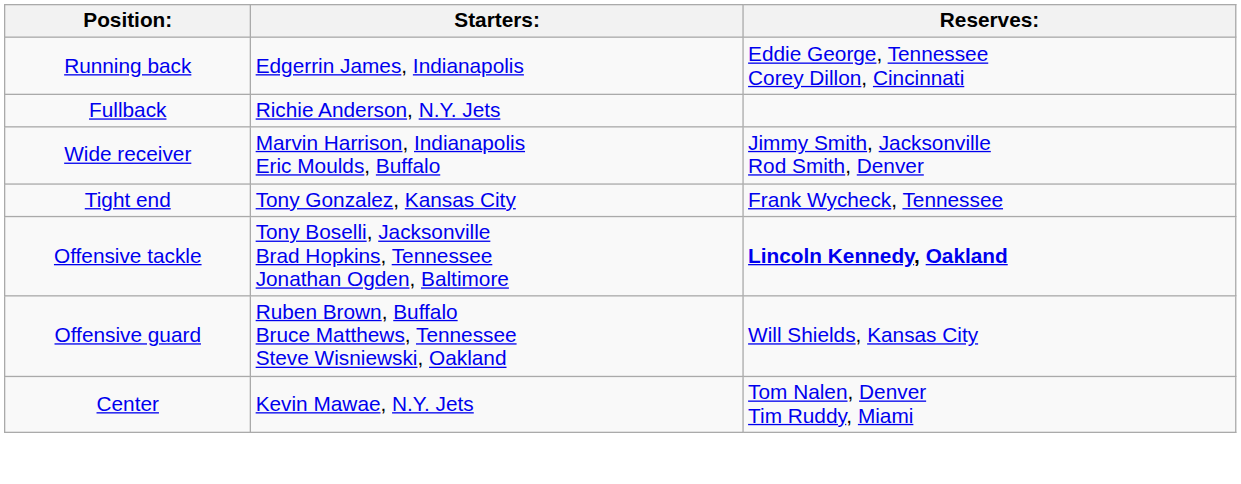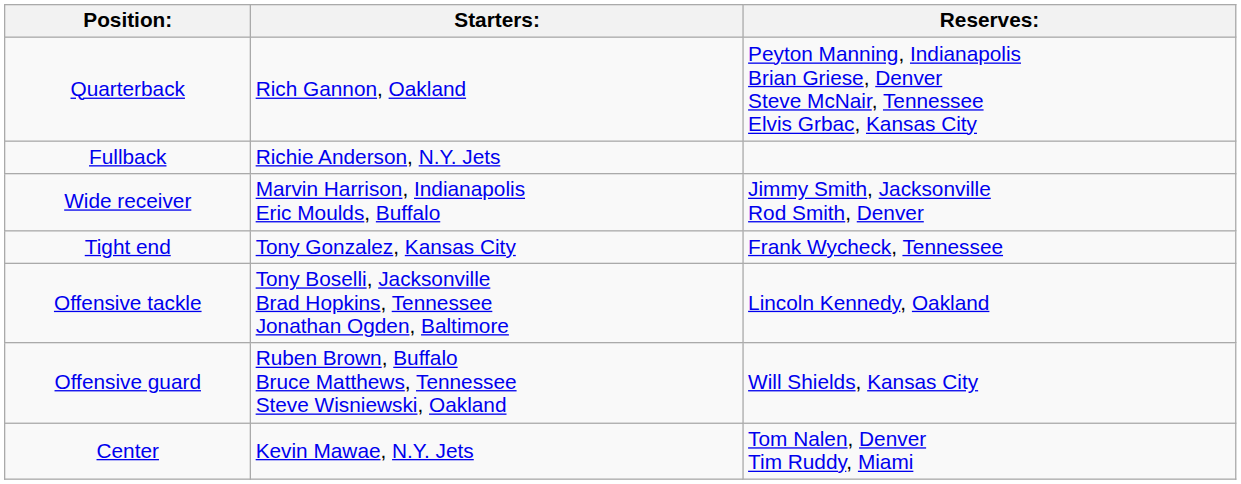 <table class="wikitable" style="width:75%;">
 <tr>
 <th style="width:20%;">Position:</th>
 <th style="width:40%;">Starters:</th>
 <th style="width:40%;">Reserves:</th>
 </tr>
 <tr>
-<td align=center><a href='#'>Running back</a></td>
-<td> <a href='#'>Edgerrin James</a>, <a href='#'>Indianapolis</a></td>
-<td> <a href='#'>Eddie George</a>, <a href='#'>Tennessee</a><br> <a href='#'>Corey Dillon</a>, <a href='#'>Cincinnati</a></td>
+<td align=center><a href='#'>Quarterback</a></td>
+<td> <a href='#'>Rich Gannon</a>, <a href='#'>Oakland</a></td>
+<td> <a href='#'>Peyton Manning</a>, <a href='#'>Indianapolis</a><br> <a href='#'>Brian Griese</a>, <a href='#'>Denver</a><br> <a href='#'>Steve McNair</a>, <a href='#'>Tennessee</a><br> <a href='#'>Elvis Grbac</a>, <a href='#'>Kansas City</a></td>
 </tr>
 <tr>
 <td align=center><a href='#'>Fullback</a></td>
 <td> <a href='#'>Richie Anderson</a>, <a href='#'>N.Y. Jets</a></td>
 </tr>
 <tr>
 <td align=center><a href='#'>Wide receiver</a></td>
 <td> <a href='#'>Marvin Harrison</a>, <a href='#'>Indianapolis</a><br> <a href='#'>Eric Moulds</a>, <a href='#'>Buffalo</a></td>
 <td> <a href='#'>Jimmy Smith</a>, <a href='#'>Jacksonville</a><br> <a href='#'>Rod Smith</a>, <a href='#'>Denver</a></td>
 </tr>
 <tr>
 <td align=center><a href='#'>Tight end</a></td>
 <td> <a href='#'>Tony Gonzalez</a>, <a href='#'>Kansas City</a></td>
 <td> <a href='#'>Frank Wycheck</a>, <a href='#'>Tennessee</a></td>
 </tr>
 <tr>
 <td align=center><a href='#'>Offensive tackle</a></td>
 <td> <a href='#'>Tony Boselli</a>, <a href='#'>Jacksonville</a><br> <a href='#'>Brad Hopkins</a>, <a href='#'>Tennessee</a><br> <a href='#'>Jonathan Ogden</a>, <a href='#'>Baltimore</a></td>
-<td><strong> <a href='#'>Lincoln Kennedy</a>, <a href='#'>Oakland</a></strong></td>
+<td> <a href='#'>Lincoln Kennedy</a>, <a href='#'>Oakland</a></td>
 </tr>
 <tr>
 <td align=center><a href='#'>Offensive guard</a></td>
 <td> <a href='#'>Ruben Brown</a>, <a href='#'>Buffalo</a><br> <a href='#'>Bruce Matthews</a>, <a href='#'>Tennessee</a><br> <a href='#'>Steve Wisniewski</a>, <a href='#'>Oakland</a></td>
 <td> <a href='#'>Will Shields</a>, <a href='#'>Kansas City</a></td>
 </tr>
 <tr>
 <td align=center><a href='#'>Center</a></td>
 <td> <a href='#'>Kevin Mawae</a>, <a href='#'>N.Y. Jets</a></td>
 <td> <a href='#'>Tom Nalen</a>, <a href='#'>Denver</a><br> <a href='#'>Tim Ruddy</a>, <a href='#'>Miami</a></td>
 </tr>
 </table>
